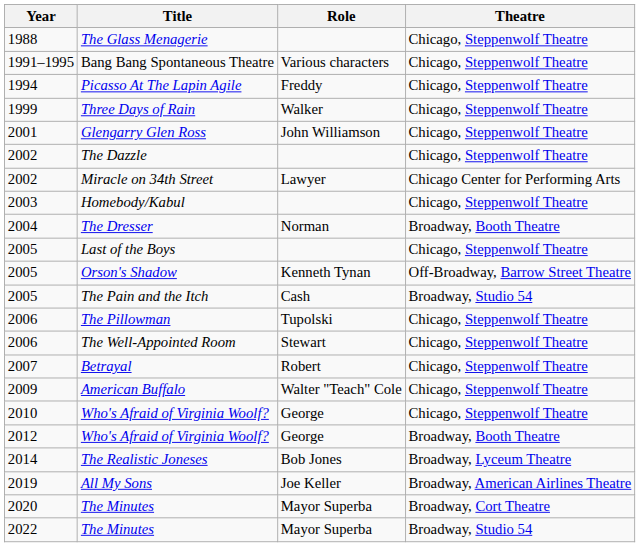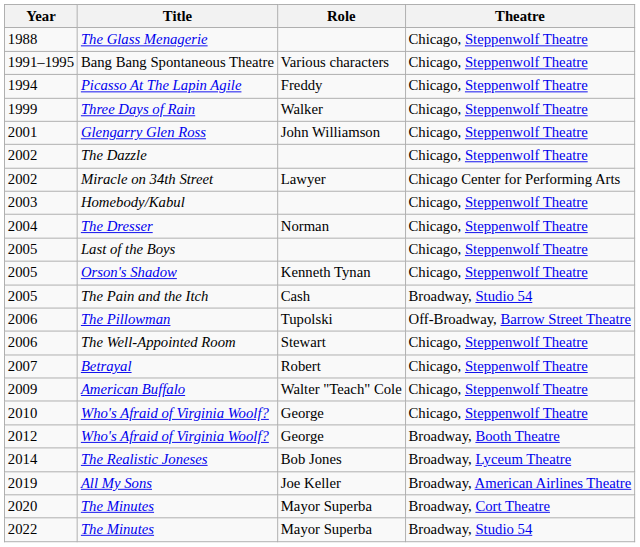 <table class = "wikitable sortable">
 <tr>
 <th>Year</th>
 <th>Title</th>
 <th>Role</th>
 <th>Theatre</th>
 </tr>
 <tr>
 <td>1988</td>
 <td><em><a href='#'>The Glass Menagerie</a></em></td>
 <td></td>
 <td>Chicago, <a href='#'>Steppenwolf Theatre</a></td>
 </tr>
 <tr>
 <td>1991–1995</td>
 <td>Bang Bang Spontaneous Theatre</td>
 <td>Various characters</td>
 <td>Chicago, <a href='#'>Steppenwolf Theatre</a></td>
 </tr>
 <tr>
 <td>1994</td>
 <td><em><a href='#'>Picasso At The Lapin Agile</a></em></td>
 <td>Freddy</td>
 <td>Chicago, <a href='#'>Steppenwolf Theatre</a></td>
 </tr>
 <tr>
 <td>1999</td>
 <td><em><a href='#'>Three Days of Rain</a></em></td>
 <td>Walker</td>
 <td>Chicago, <a href='#'>Steppenwolf Theatre</a></td>
 </tr>
 <tr>
 <td>2001</td>
 <td><em><a href='#'>Glengarry Glen Ross</a></em></td>
 <td>John Williamson</td>
 <td>Chicago, <a href='#'>Steppenwolf Theatre</a></td>
 </tr>
 <tr>
 <td>2002</td>
 <td><em>The Dazzle</em></td>
 <td></td>
 <td>Chicago, <a href='#'>Steppenwolf Theatre</a></td>
 </tr>
 <tr>
 <td>2002</td>
 <td><em>Miracle on 34th Street</em></td>
 <td>Lawyer</td>
 <td>Chicago Center for Performing Arts</td>
 </tr>
 <tr>
 <td>2003</td>
 <td><em>Homebody/Kabul</em></td>
 <td></td>
 <td>Chicago, <a href='#'>Steppenwolf Theatre</a></td>
 </tr>
 <tr>
 <td>2004</td>
 <td><em><a href='#'>The Dresser</a></em></td>
 <td>Norman</td>
-<td>Broadway, <a href='#'>Booth Theatre</a></td>
+<td>Chicago, <a href='#'>Steppenwolf Theatre</a></td>
 </tr>
 <tr>
 <td>2005</td>
 <td><em>Last of the Boys</em></td>
 <td></td>
 <td>Chicago, <a href='#'>Steppenwolf Theatre</a></td>
 </tr>
 <tr>
 <td>2005</td>
 <td><em><a href='#'>Orson's Shadow</a></em></td>
 <td>Kenneth Tynan</td>
-<td>Off-Broadway, <a href='#'>Barrow Street Theatre</a></td>
+<td>Chicago, <a href='#'>Steppenwolf Theatre</a></td>
 </tr>
 <tr>
 <td>2005</td>
 <td><em>The Pain and the Itch</em></td>
 <td>Cash</td>
 <td>Broadway, <a href='#'>Studio 54</a></td>
 </tr>
 <tr>
 <td>2006</td>
 <td><em><a href='#'>The Pillowman</a></em></td>
 <td>Tupolski</td>
-<td>Chicago, <a href='#'>Steppenwolf Theatre</a></td>
+<td>Off-Broadway, <a href='#'>Barrow Street Theatre</a></td>
 </tr>
 <tr>
 <td>2006</td>
 <td><em>The Well-Appointed Room</em></td>
 <td>Stewart</td>
 <td>Chicago, <a href='#'>Steppenwolf Theatre</a></td>
 </tr>
 <tr>
 <td>2007</td>
 <td><em><a href='#'>Betrayal</a></em></td>
 <td>Robert</td>
 <td>Chicago, <a href='#'>Steppenwolf Theatre</a></td>
 </tr>
 <tr>
 <td>2009</td>
 <td><em><a href='#'>American Buffalo</a></em></td>
 <td>Walter "Teach" Cole</td>
 <td>Chicago, <a href='#'>Steppenwolf Theatre</a></td>
 </tr>
 <tr>
 <td>2010</td>
 <td><em><a href='#'>Who's Afraid of Virginia Woolf?</a></em></td>
 <td>George</td>
 <td>Chicago, <a href='#'>Steppenwolf Theatre</a></td>
 </tr>
 <tr>
 <td>2012</td>
 <td><em><a href='#'>Who's Afraid of Virginia Woolf?</a></em></td>
 <td>George</td>
 <td>Broadway, <a href='#'>Booth Theatre</a></td>
 </tr>
 <tr>
 <td>2014</td>
 <td><em><a href='#'>The Realistic Joneses</a></em></td>
 <td>Bob Jones</td>
 <td>Broadway, <a href='#'>Lyceum Theatre</a></td>
 </tr>
 <tr>
 <td>2019</td>
 <td><em><a href='#'>All My Sons</a></em></td>
 <td>Joe Keller</td>
 <td>Broadway, <a href='#'>American Airlines Theatre</a></td>
 </tr>
 <tr>
 <td>2020</td>
 <td><em><a href='#'>The Minutes</a></em></td>
 <td>Mayor Superba</td>
 <td>Broadway, <a href='#'>Cort Theatre</a></td>
 </tr>
 <tr>
 <td>2022</td>
 <td><em><a href='#'>The Minutes</a></em></td>
 <td>Mayor Superba</td>
 <td>Broadway, <a href='#'>Studio 54</a></td>
 </tr>
 </table>
